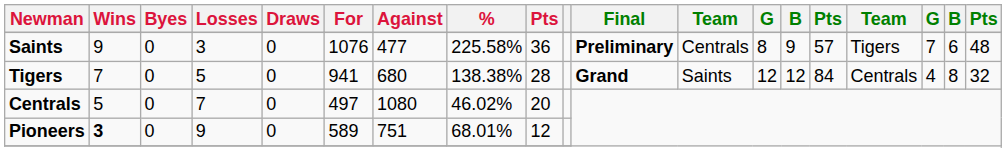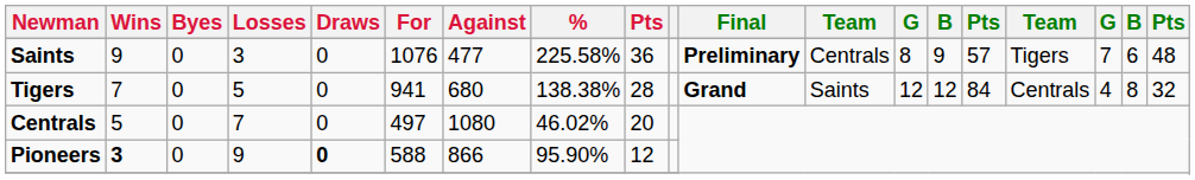 <table style="font-size: 85%; text-align: left;" class="wikitable">
 <tr>
 <th style="color:crimson">Newman</th>
 <th style="color:crimson">Wins</th>
 <th style="color:crimson">Byes</th>
 <th style="color:crimson">Losses</th>
 <th style="color:crimson">Draws</th>
 <th style="color:crimson">For</th>
 <th style="color:crimson">Against</th>
 <th style="color:crimson">%</th>
 <th style="color:crimson">Pts</th>
 <th></th>
 <th style="color:green">Final</th>
 <th style="color:green">Team</th>
 <th style="color:green">G</th>
 <th style="color:green">B</th>
 <th style="color:green">Pts</th>
 <th style="color:green">Team</th>
 <th style="color:green">G</th>
 <th style="color:green">B</th>
 <th style="color:green">Pts</th>
 </tr>
 <tr>
 </tr>
 <tr>
 </tr>
 <tr>
 <td><strong>	Saints	</strong></td>
 <td>9</td>
 <td>0</td>
 <td>3</td>
 <td>0</td>
 <td>1076</td>
 <td>477</td>
 <td>225.58%</td>
 <td>36</td>
 <td></td>
 <td><strong>Preliminary</strong></td>
 <td>Centrals</td>
 <td>8</td>
 <td>9</td>
 <td>57</td>
 <td>Tigers</td>
 <td>7</td>
 <td>6</td>
 <td>48</td>
 </tr>
 <tr>
 <td><strong>	Tigers 	</strong></td>
 <td>7</td>
 <td>0</td>
 <td>5</td>
 <td>0</td>
 <td>941</td>
 <td>680</td>
 <td>138.38%</td>
 <td>28</td>
 <td></td>
 <td><strong>Grand</strong></td>
 <td>Saints</td>
 <td>12</td>
 <td>12</td>
 <td>84</td>
 <td>Centrals</td>
 <td>4</td>
 <td>8</td>
 <td>32</td>
 </tr>
 <tr>
 <td><strong>	Centrals	</strong></td>
 <td>5</td>
 <td>0</td>
 <td>7</td>
 <td>0</td>
 <td>497</td>
 <td>1080</td>
 <td>46.02%</td>
 <td>20</td>
 <td></td>
 </tr>
 <tr>
 <td><strong>	Pioneers	</strong></td>
 <td><strong>3</strong></td>
 <td>0</td>
 <td>9</td>
-<td>0</td>
-<td>589</td>
-<td>751</td>
-<td>68.01%</td>
+<td><strong>0</strong></td>
+<td>588</td>
+<td>866</td>
+<td>95.90%</td>
 <td>12</td>
 <td></td>
 </tr>
 <tr>
 </tr>
 </table>
